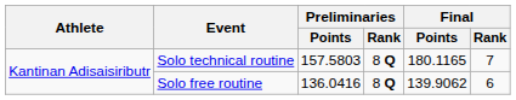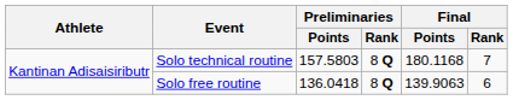 <table class="wikitable" style="text-align:center; font-size:90%;">
 <tr>
 <th rowspan="2">Athlete</th>
 <th rowspan="2">Event</th>
 <th colspan="2">Preliminaries</th>
 <th colspan="2">Final</th>
 </tr>
 <tr style="font-size:95%">
 <th>Points</th>
 <th>Rank</th>
 <th>Points</th>
 <th>Rank</th>
 </tr>
 <tr>
 <td align=left rowspan=2><a href='#'>Kantinan Adisaisiributr</a></td>
 <td align=left><a href='#'>Solo technical routine</a></td>
 <td>157.5803</td>
 <td>8 <strong>Q</strong></td>
-<td>180.1165</td>
+<td>180.1168</td>
 <td>7</td>
 </tr>
 <tr>
 <td align=left><a href='#'>Solo free routine</a></td>
-<td>136.0416</td>
+<td>136.0418</td>
 <td>8 <strong>Q</strong></td>
-<td>139.9062</td>
+<td>139.9063</td>
 <td>6</td>
 </tr>
 </table>
